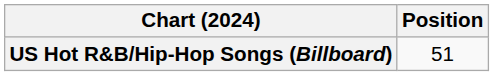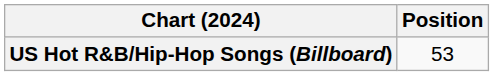 <table class="wikitable plainrowheaders" style="text-align:center">
 <tr>
 <th scope="col">Chart (2024)</th>
 <th scope="col">Position</th>
 </tr>
 <tr>
 <th scope="row">US Hot R&B/Hip-Hop Songs (<em>Billboard</em>)</th>
-<td>51</td>
+<td>53</td>
 </tr>
 </table>
